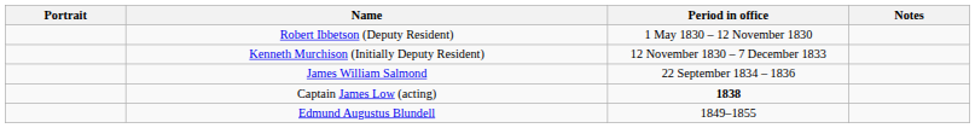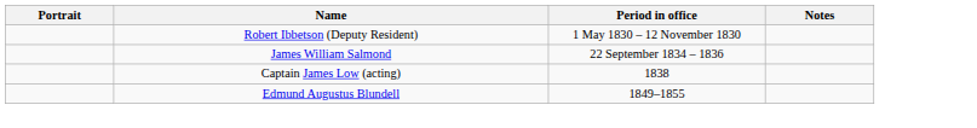 <table class="wikitable" style="text-align:center">
 <tr>
 <th width=10%>Portrait</th>
 <th width=40%>Name</th>
 <th width = 20%>Period in office</th>
 <th width = 10%>Notes</th>
 </tr>
 <tr>
 <td></td>
 <td><a href='#'>Robert Ibbetson</a> (Deputy Resident)</td>
 <td>1 May 1830 – 12 November 1830</td>
 <td></td>
 </tr>
 <tr>
 <td></td>
-<td><a href='#'>Kenneth Murchison</a> (Initially Deputy Resident)</td>
-<td>12 November 1830 – 7 December 1833</td>
-<td></td>
-</tr>
-<tr>
-<td></td>
 <td><a href='#'>James William Salmond</a></td>
 <td>22 September 1834 – 1836</td>
 <td></td>
 </tr>
 <tr>
 <td></td>
 <td>Captain <a href='#'>James Low</a> (acting)</td>
-<td><strong>1838</strong></td>
+<td>1838</td>
 <td></td>
 </tr>
 <tr>
 <td></td>
 <td><a href='#'>Edmund Augustus Blundell</a></td>
 <td>1849–1855</td>
 <td></td>
 </tr>
 </table>
